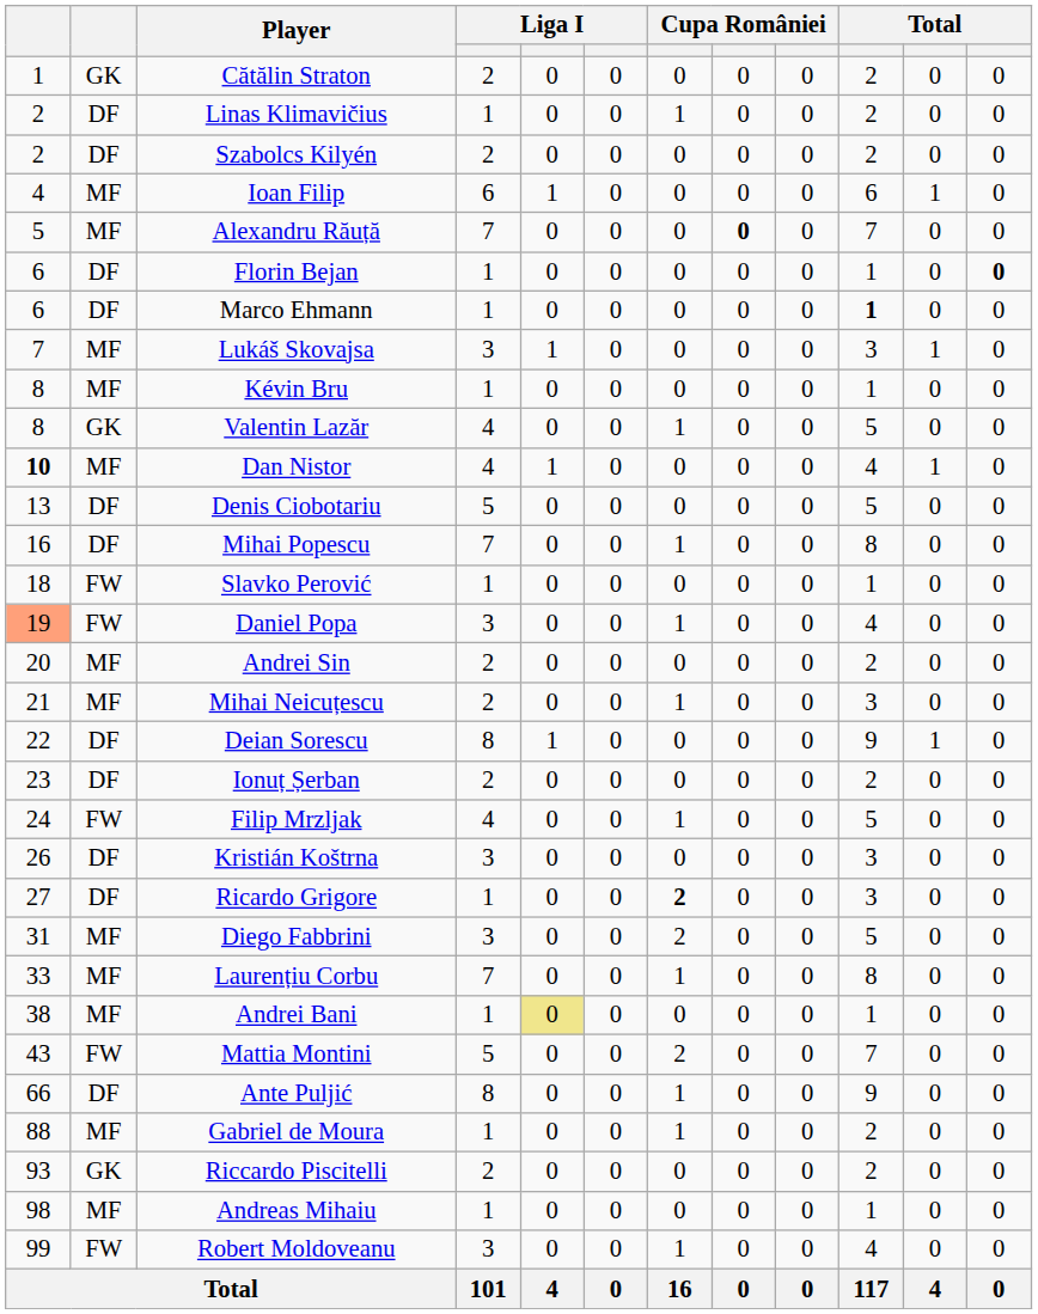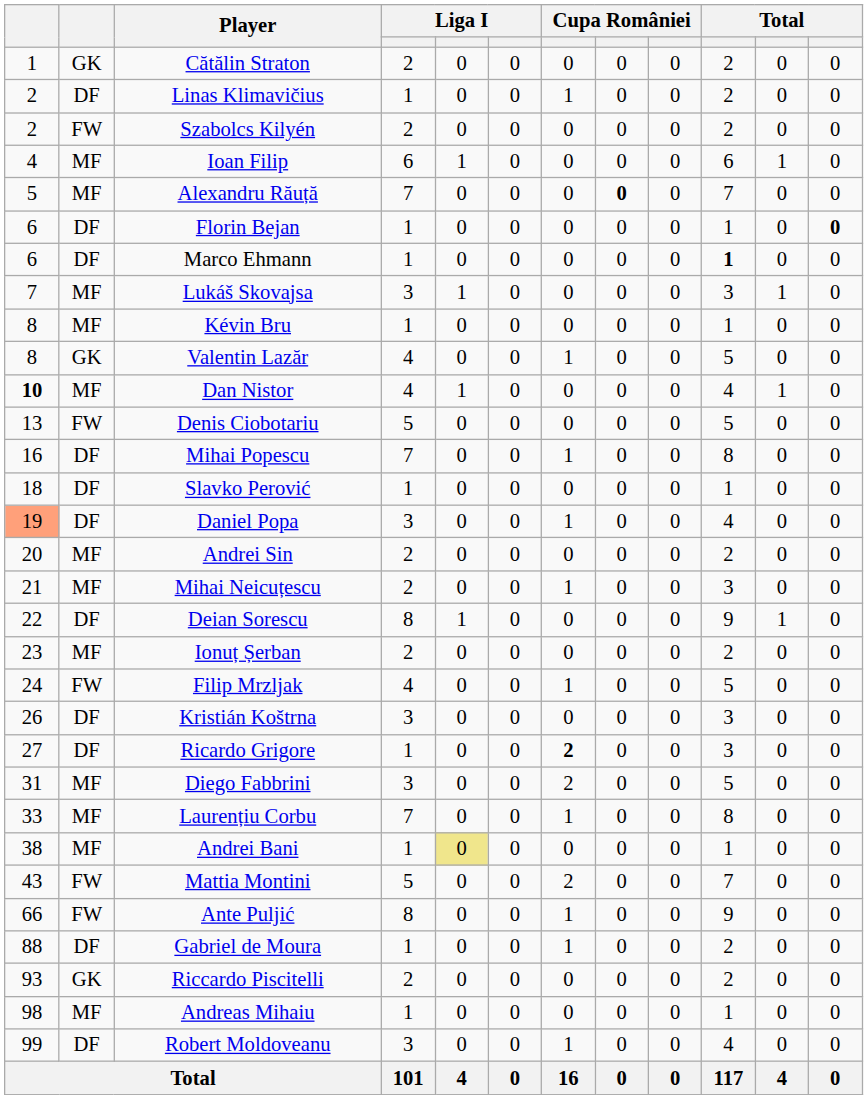 <table class="wikitable sortable" style="text-align:center;">
 <tr>
 <th rowspan="2" style="width:35px;"></th>
 <th rowspan="2" style="width:35px;"></th>
 <th rowspan="2" style="width:200px;">Player</th>
 <th colspan="3" style="width:84px;">Liga I</th>
 <th colspan="3" style="width:84px;">Cupa României</th>
 <th colspan="3" style="width:84px;">Total</th>
 </tr>
 <tr>
 <th style="width:34px;"></th>
 <th style="width:34px;"></th>
 <th style="width:34px;"></th>
 <th style="width:34px;"></th>
 <th style="width:34px;"></th>
 <th style="width:34px;"></th>
 <th style="width:34px;"></th>
 <th style="width:34px;"></th>
 <th style="width:34px;"></th>
 </tr>
 <tr>
 <td>1</td>
 <td>GK</td>
 <td><a href='#'>Cătălin Straton</a></td>
 <td>2</td>
 <td>0</td>
 <td>0</td>
 <td>0</td>
 <td>0</td>
 <td>0</td>
 <td>2</td>
 <td>0</td>
 <td>0</td>
 </tr>
 <tr>
 <td>2</td>
 <td>DF</td>
 <td><a href='#'>Linas Klimavičius</a></td>
 <td>1</td>
 <td>0</td>
 <td>0</td>
 <td>1</td>
 <td>0</td>
 <td>0</td>
 <td>2</td>
 <td>0</td>
 <td>0</td>
 </tr>
 <tr>
 <td>2</td>
-<td>DF</td>
+<td>FW</td>
 <td><a href='#'>Szabolcs Kilyén</a></td>
 <td>2</td>
 <td>0</td>
 <td>0</td>
 <td>0</td>
 <td>0</td>
 <td>0</td>
 <td>2</td>
 <td>0</td>
 <td>0</td>
 </tr>
 <tr>
 <td>4</td>
 <td>MF</td>
 <td><a href='#'>Ioan Filip</a></td>
 <td>6</td>
 <td>1</td>
 <td>0</td>
 <td>0</td>
 <td>0</td>
 <td>0</td>
 <td>6</td>
 <td>1</td>
 <td>0</td>
 </tr>
 <tr>
 <td>5</td>
 <td>MF</td>
 <td><a href='#'>Alexandru Răuță</a></td>
 <td>7</td>
 <td>0</td>
 <td>0</td>
 <td>0</td>
 <td><strong>0</strong></td>
 <td>0</td>
 <td>7</td>
 <td>0</td>
 <td>0</td>
 </tr>
 <tr>
 <td>6</td>
 <td>DF</td>
 <td><a href='#'>Florin Bejan</a></td>
 <td>1</td>
 <td>0</td>
 <td>0</td>
 <td>0</td>
 <td>0</td>
 <td>0</td>
 <td>1</td>
 <td>0</td>
 <td><strong>0</strong></td>
 </tr>
 <tr>
 <td>6</td>
 <td>DF</td>
 <td>Marco Ehmann</td>
 <td>1</td>
 <td>0</td>
 <td>0</td>
 <td>0</td>
 <td>0</td>
 <td>0</td>
 <td><strong>1</strong></td>
 <td>0</td>
 <td>0</td>
 </tr>
 <tr>
 <td>7</td>
 <td>MF</td>
 <td><a href='#'>Lukáš Skovajsa</a></td>
 <td>3</td>
 <td>1</td>
 <td>0</td>
 <td>0</td>
 <td>0</td>
 <td>0</td>
 <td>3</td>
 <td>1</td>
 <td>0</td>
 </tr>
 <tr>
 <td>8</td>
 <td>MF</td>
 <td><a href='#'>Kévin Bru</a></td>
 <td>1</td>
 <td>0</td>
 <td>0</td>
 <td>0</td>
 <td>0</td>
 <td>0</td>
 <td>1</td>
 <td>0</td>
 <td>0</td>
 </tr>
 <tr>
 <td>8</td>
 <td>GK</td>
 <td><a href='#'>Valentin Lazăr</a></td>
 <td>4</td>
 <td>0</td>
 <td>0</td>
 <td>1</td>
 <td>0</td>
 <td>0</td>
 <td>5</td>
 <td>0</td>
 <td>0</td>
 </tr>
 <tr>
 <td><strong>10</strong></td>
 <td>MF</td>
 <td><a href='#'>Dan Nistor</a></td>
 <td>4</td>
 <td>1</td>
 <td>0</td>
 <td>0</td>
 <td>0</td>
 <td>0</td>
 <td>4</td>
 <td>1</td>
 <td>0</td>
 </tr>
 <tr>
 <td>13</td>
-<td>DF</td>
+<td>FW</td>
 <td><a href='#'>Denis Ciobotariu</a></td>
 <td>5</td>
 <td>0</td>
 <td>0</td>
 <td>0</td>
 <td>0</td>
 <td>0</td>
 <td>5</td>
 <td>0</td>
 <td>0</td>
 </tr>
 <tr>
 <td>16</td>
 <td>DF</td>
 <td><a href='#'>Mihai Popescu</a></td>
 <td>7</td>
 <td>0</td>
 <td>0</td>
 <td>1</td>
 <td>0</td>
 <td>0</td>
 <td>8</td>
 <td>0</td>
 <td>0</td>
 </tr>
 <tr>
 <td>18</td>
-<td>FW</td>
+<td>DF</td>
 <td><a href='#'>Slavko Perović</a></td>
 <td>1</td>
 <td>0</td>
 <td>0</td>
 <td>0</td>
 <td>0</td>
 <td>0</td>
 <td>1</td>
 <td>0</td>
 <td>0</td>
 </tr>
 <tr>
 <td style="background: lightsalmon;">19</td>
-<td>FW</td>
+<td>DF</td>
 <td><a href='#'>Daniel Popa</a></td>
 <td>3</td>
 <td>0</td>
 <td>0</td>
 <td>1</td>
 <td>0</td>
 <td>0</td>
 <td>4</td>
 <td>0</td>
 <td>0</td>
 </tr>
 <tr>
 <td>20</td>
 <td>MF</td>
 <td><a href='#'>Andrei Sin</a></td>
 <td>2</td>
 <td>0</td>
 <td>0</td>
 <td>0</td>
 <td>0</td>
 <td>0</td>
 <td>2</td>
 <td>0</td>
 <td>0</td>
 </tr>
 <tr>
 <td>21</td>
 <td>MF</td>
 <td><a href='#'>Mihai Neicuțescu</a></td>
 <td>2</td>
 <td>0</td>
 <td>0</td>
 <td>1</td>
 <td>0</td>
 <td>0</td>
 <td>3</td>
 <td>0</td>
 <td>0</td>
 </tr>
 <tr>
 <td>22</td>
 <td>DF</td>
 <td><a href='#'>Deian Sorescu</a></td>
 <td>8</td>
 <td>1</td>
 <td>0</td>
 <td>0</td>
 <td>0</td>
 <td>0</td>
 <td>9</td>
 <td>1</td>
 <td>0</td>
 </tr>
 <tr>
 <td>23</td>
-<td>DF</td>
+<td>MF</td>
 <td><a href='#'>Ionuț Șerban</a></td>
 <td>2</td>
 <td>0</td>
 <td>0</td>
 <td>0</td>
 <td>0</td>
 <td>0</td>
 <td>2</td>
 <td>0</td>
 <td>0</td>
 </tr>
 <tr>
 <td>24</td>
 <td>FW</td>
 <td><a href='#'>Filip Mrzljak</a></td>
 <td>4</td>
 <td>0</td>
 <td>0</td>
 <td>1</td>
 <td>0</td>
 <td>0</td>
 <td>5</td>
 <td>0</td>
 <td>0</td>
 </tr>
 <tr>
 <td>26</td>
 <td>DF</td>
 <td><a href='#'>Kristián Koštrna</a></td>
 <td>3</td>
 <td>0</td>
 <td>0</td>
 <td>0</td>
 <td>0</td>
 <td>0</td>
 <td>3</td>
 <td>0</td>
 <td>0</td>
 </tr>
 <tr>
 <td>27</td>
 <td>DF</td>
 <td><a href='#'>Ricardo Grigore</a></td>
 <td>1</td>
 <td>0</td>
 <td>0</td>
 <td><strong>2</strong></td>
 <td>0</td>
 <td>0</td>
 <td>3</td>
 <td>0</td>
 <td>0</td>
 </tr>
 <tr>
 <td>31</td>
 <td>MF</td>
 <td><a href='#'>Diego Fabbrini</a></td>
 <td>3</td>
 <td>0</td>
 <td>0</td>
 <td>2</td>
 <td>0</td>
 <td>0</td>
 <td>5</td>
 <td>0</td>
 <td>0</td>
 </tr>
 <tr>
 <td>33</td>
 <td>MF</td>
 <td><a href='#'>Laurențiu Corbu</a></td>
 <td>7</td>
 <td>0</td>
 <td>0</td>
 <td>1</td>
 <td>0</td>
 <td>0</td>
 <td>8</td>
 <td>0</td>
 <td>0</td>
 </tr>
 <tr>
 <td>38</td>
 <td>MF</td>
 <td><a href='#'>Andrei Bani</a></td>
 <td>1</td>
 <td style="background: khaki;">0</td>
 <td>0</td>
 <td>0</td>
 <td>0</td>
 <td>0</td>
 <td>1</td>
 <td>0</td>
 <td>0</td>
 </tr>
 <tr>
 <td>43</td>
 <td>FW</td>
 <td><a href='#'>Mattia Montini</a></td>
 <td>5</td>
 <td>0</td>
 <td>0</td>
 <td>2</td>
 <td>0</td>
 <td>0</td>
 <td>7</td>
 <td>0</td>
 <td>0</td>
 </tr>
 <tr>
 <td>66</td>
-<td>DF</td>
+<td>FW</td>
 <td><a href='#'>Ante Puljić</a></td>
 <td>8</td>
 <td>0</td>
 <td>0</td>
 <td>1</td>
 <td>0</td>
 <td>0</td>
 <td>9</td>
 <td>0</td>
 <td>0</td>
 </tr>
 <tr>
 <td>88</td>
-<td>MF</td>
+<td>DF</td>
 <td><a href='#'>Gabriel de Moura</a></td>
 <td>1</td>
 <td>0</td>
 <td>0</td>
 <td>1</td>
 <td>0</td>
 <td>0</td>
 <td>2</td>
 <td>0</td>
 <td>0</td>
 </tr>
 <tr>
 <td>93</td>
 <td>GK</td>
 <td><a href='#'>Riccardo Piscitelli</a></td>
 <td>2</td>
 <td>0</td>
 <td>0</td>
 <td>0</td>
 <td>0</td>
 <td>0</td>
 <td>2</td>
 <td>0</td>
 <td>0</td>
 </tr>
 <tr>
 <td>98</td>
 <td>MF</td>
 <td><a href='#'>Andreas Mihaiu</a></td>
 <td>1</td>
 <td>0</td>
 <td>0</td>
 <td>0</td>
 <td>0</td>
 <td>0</td>
 <td>1</td>
 <td>0</td>
 <td>0</td>
 </tr>
 <tr>
 <td>99</td>
-<td>FW</td>
+<td>DF</td>
 <td><a href='#'>Robert Moldoveanu</a></td>
 <td>3</td>
 <td>0</td>
 <td>0</td>
 <td>1</td>
 <td>0</td>
 <td>0</td>
 <td>4</td>
 <td>0</td>
 <td>0</td>
 </tr>
 <tr>
 <th colspan="3">Total</th>
 <th>101</th>
 <th>4</th>
 <th>0</th>
 <th>16</th>
 <th>0</th>
 <th>0</th>
 <th>117</th>
 <th>4</th>
 <th>0</th>
 </tr>
 </table>
